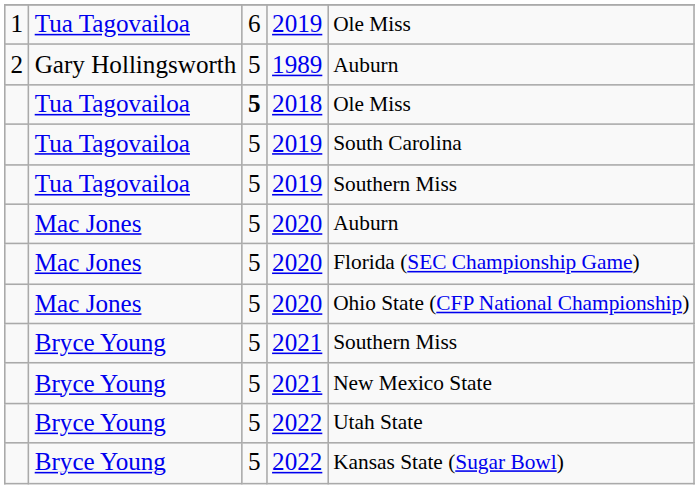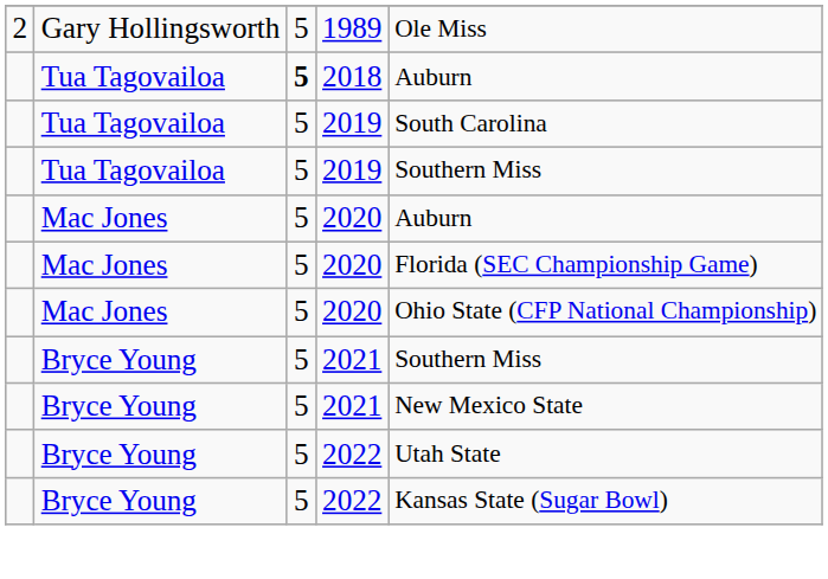 <table class="wikitable">
 <tr>
-</tr>
-<tr>
-<td>1</td>
-<td><a href='#'>Tua Tagovailoa</a></td>
-<td>6</td>
-<td><a href='#'>2019</a></td>
-<td style="font-size:85%;">Ole Miss</td>
 </tr>
 <tr>
 <td>2</td>
 <td>Gary Hollingsworth</td>
 <td>5</td>
 <td><a href='#'>1989</a></td>
-<td style="font-size:85%;">Auburn</td>
+<td style="font-size:85%;">Ole Miss</td>
 </tr>
 <tr>
 <td></td>
 <td><a href='#'>Tua Tagovailoa</a></td>
 <td><strong>5</strong></td>
 <td><a href='#'>2018</a></td>
-<td style="font-size:85%;">Ole Miss</td>
+<td style="font-size:85%;">Auburn</td>
 </tr>
 <tr>
 <td></td>
 <td><a href='#'>Tua Tagovailoa</a></td>
 <td>5</td>
 <td><a href='#'>2019</a></td>
 <td style="font-size:85%;">South Carolina</td>
 </tr>
 <tr>
 <td></td>
 <td><a href='#'>Tua Tagovailoa</a></td>
 <td>5</td>
 <td><a href='#'>2019</a></td>
 <td style="font-size:85%;">Southern Miss</td>
 </tr>
 <tr>
 <td></td>
 <td><a href='#'>Mac Jones</a></td>
 <td>5</td>
 <td><a href='#'>2020</a></td>
 <td style="font-size:85%;">Auburn</td>
 </tr>
 <tr>
 <td></td>
 <td><a href='#'>Mac Jones</a></td>
 <td>5</td>
 <td><a href='#'>2020</a></td>
 <td style="font-size:85%;">Florida (<a href='#'>SEC Championship Game</a>)</td>
 </tr>
 <tr>
 <td></td>
 <td><a href='#'>Mac Jones</a></td>
 <td>5</td>
 <td><a href='#'>2020</a></td>
 <td style="font-size:85%;">Ohio State (<a href='#'>CFP National Championship</a>)</td>
 </tr>
 <tr>
 <td></td>
 <td><a href='#'>Bryce Young</a></td>
 <td>5</td>
 <td><a href='#'>2021</a></td>
 <td style="font-size:85%;">Southern Miss</td>
 </tr>
 <tr>
 <td></td>
 <td><a href='#'>Bryce Young</a></td>
 <td>5</td>
 <td><a href='#'>2021</a></td>
 <td style="font-size:85%;">New Mexico State</td>
 </tr>
 <tr>
 <td></td>
 <td><a href='#'>Bryce Young</a></td>
 <td>5</td>
 <td><a href='#'>2022</a></td>
 <td style="font-size:85%;">Utah State</td>
 </tr>
 <tr>
 <td></td>
 <td><a href='#'>Bryce Young</a></td>
 <td>5</td>
 <td><a href='#'>2022</a></td>
 <td style="font-size:85%;">Kansas State (<a href='#'>Sugar Bowl</a>)</td>
 </tr>
 </table>
